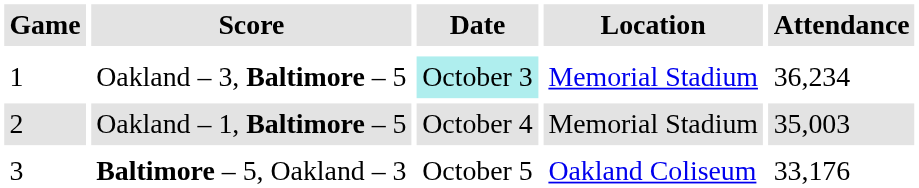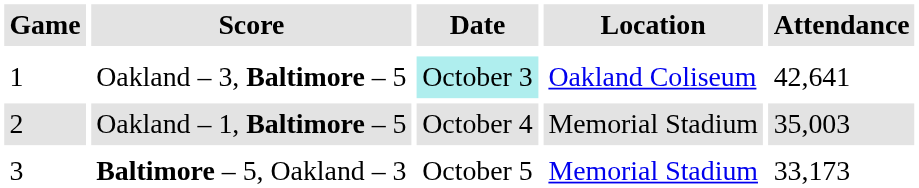 <table border="0" cellspacing="3" cellpadding="3">
 <tr style="background: #e3e3e3;">
 <th>Game</th>
 <th>Score</th>
 <th>Date</th>
 <th>Location</th>
 <th>Attendance</th>
 </tr>
 <tr style="background: #e3e3e3;">
 </tr>
 <tr>
 <td>1</td>
 <td>Oakland – 3, <strong>Baltimore</strong> – 5</td>
 <td style="background: paleturquoise;">October 3</td>
-<td><a href='#'>Memorial Stadium</a></td>
-<td>36,234</td>
+<td><a href='#'>Oakland Coliseum</a></td>
+<td>42,641</td>
 </tr>
 <tr style="background: #e3e3e3;">
 <td>2</td>
 <td>Oakland – 1, <strong>Baltimore</strong> – 5</td>
 <td>October 4</td>
 <td>Memorial Stadium</td>
 <td>35,003</td>
 </tr>
 <tr>
 <td>3</td>
 <td><strong>Baltimore</strong> – 5, Oakland – 3</td>
 <td>October 5</td>
-<td><a href='#'>Oakland Coliseum</a></td>
-<td>33,176</td>
+<td><a href='#'>Memorial Stadium</a></td>
+<td>33,173</td>
 </tr>
 </table>
